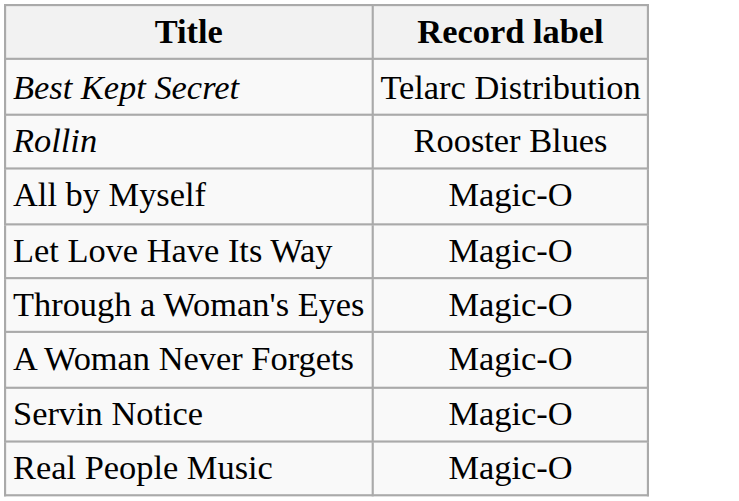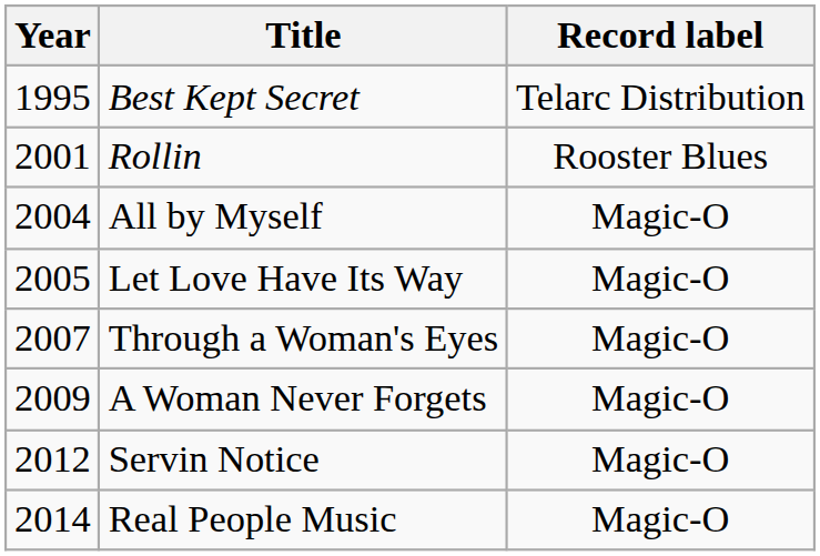 <table class="wikitable sortable">
 <tr>
+<th>Year</th>
 <th>Title</th>
 <th>Record label</th>
 </tr>
 <tr>
+<td>1995</td>
 <td><em>Best Kept Secret</em></td>
 <td style="text-align:center;">Telarc Distribution</td>
 </tr>
 <tr>
+<td>2001</td>
 <td><em>Rollin<strong></td>
 <td style="text-align:center;">Rooster Blues</td>
 </tr>
 <tr>
+<td>2004</td>
 <td></em>All by Myself<em></td>
 <td style="text-align:center;">Magic-O</td>
 </tr>
 <tr>
+<td>2005</td>
 <td></em>Let Love Have Its Way<em></td>
 <td style="text-align:center;">Magic-O</td>
 </tr>
 <tr>
+<td>2007</td>
 <td></em>Through a Woman's Eyes<em></td>
 <td style="text-align:center;">Magic-O</td>
 </tr>
 <tr>
+<td>2009</td>
 <td></em>A Woman Never Forgets<em></td>
 <td style="text-align:center;">Magic-O</td>
 </tr>
 <tr>
+<td>2012</td>
 <td></em>Servin Notice<em></td>
 <td style="text-align:center;">Magic-O</td>
 </tr>
 <tr>
+<td>2014</td>
 <td></em>Real People Music<em></td>
 <td style="text-align:center;">Magic-O</td>
 </tr>
 </table>
